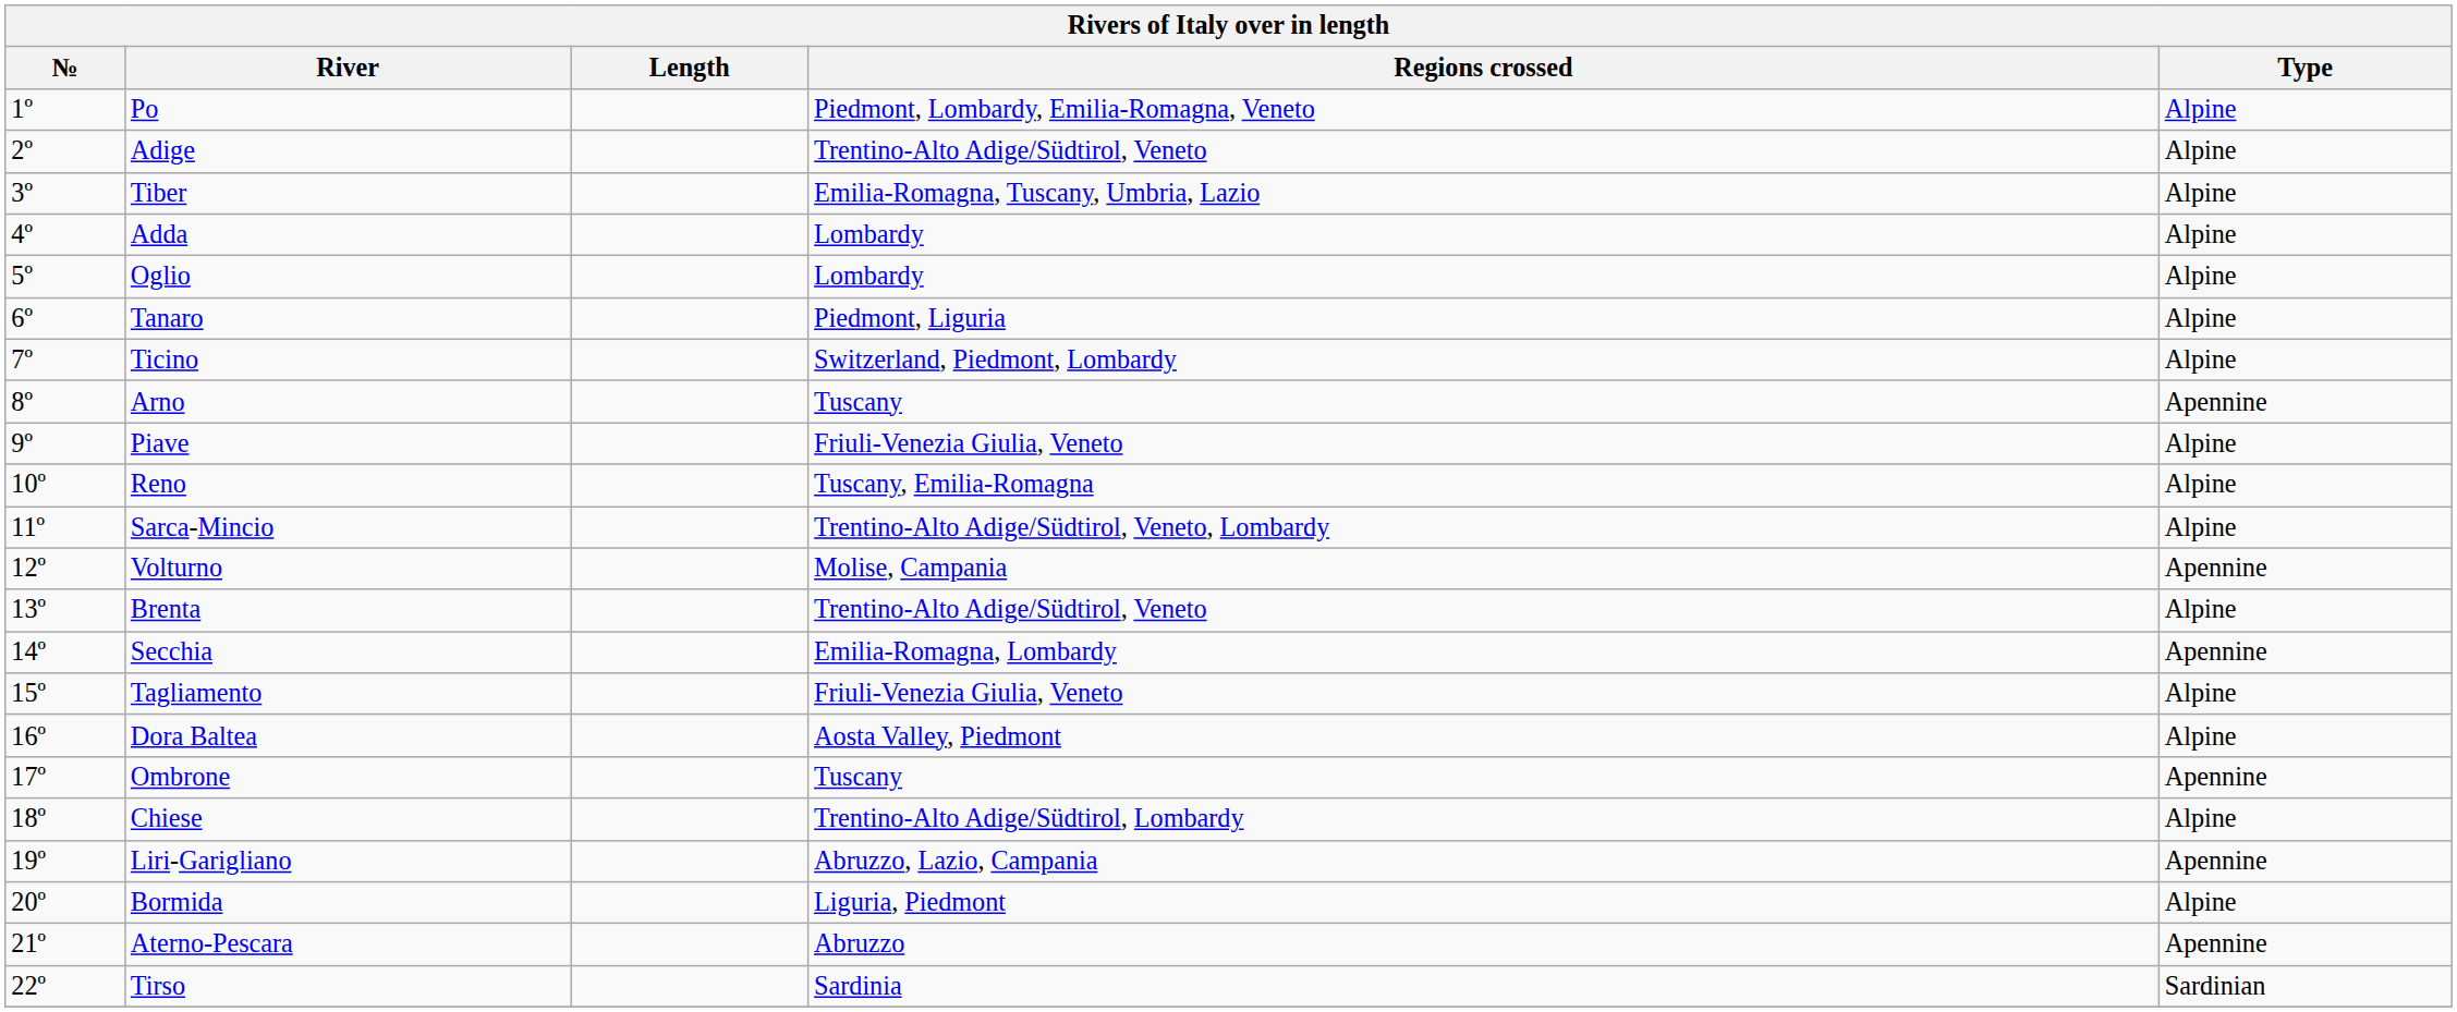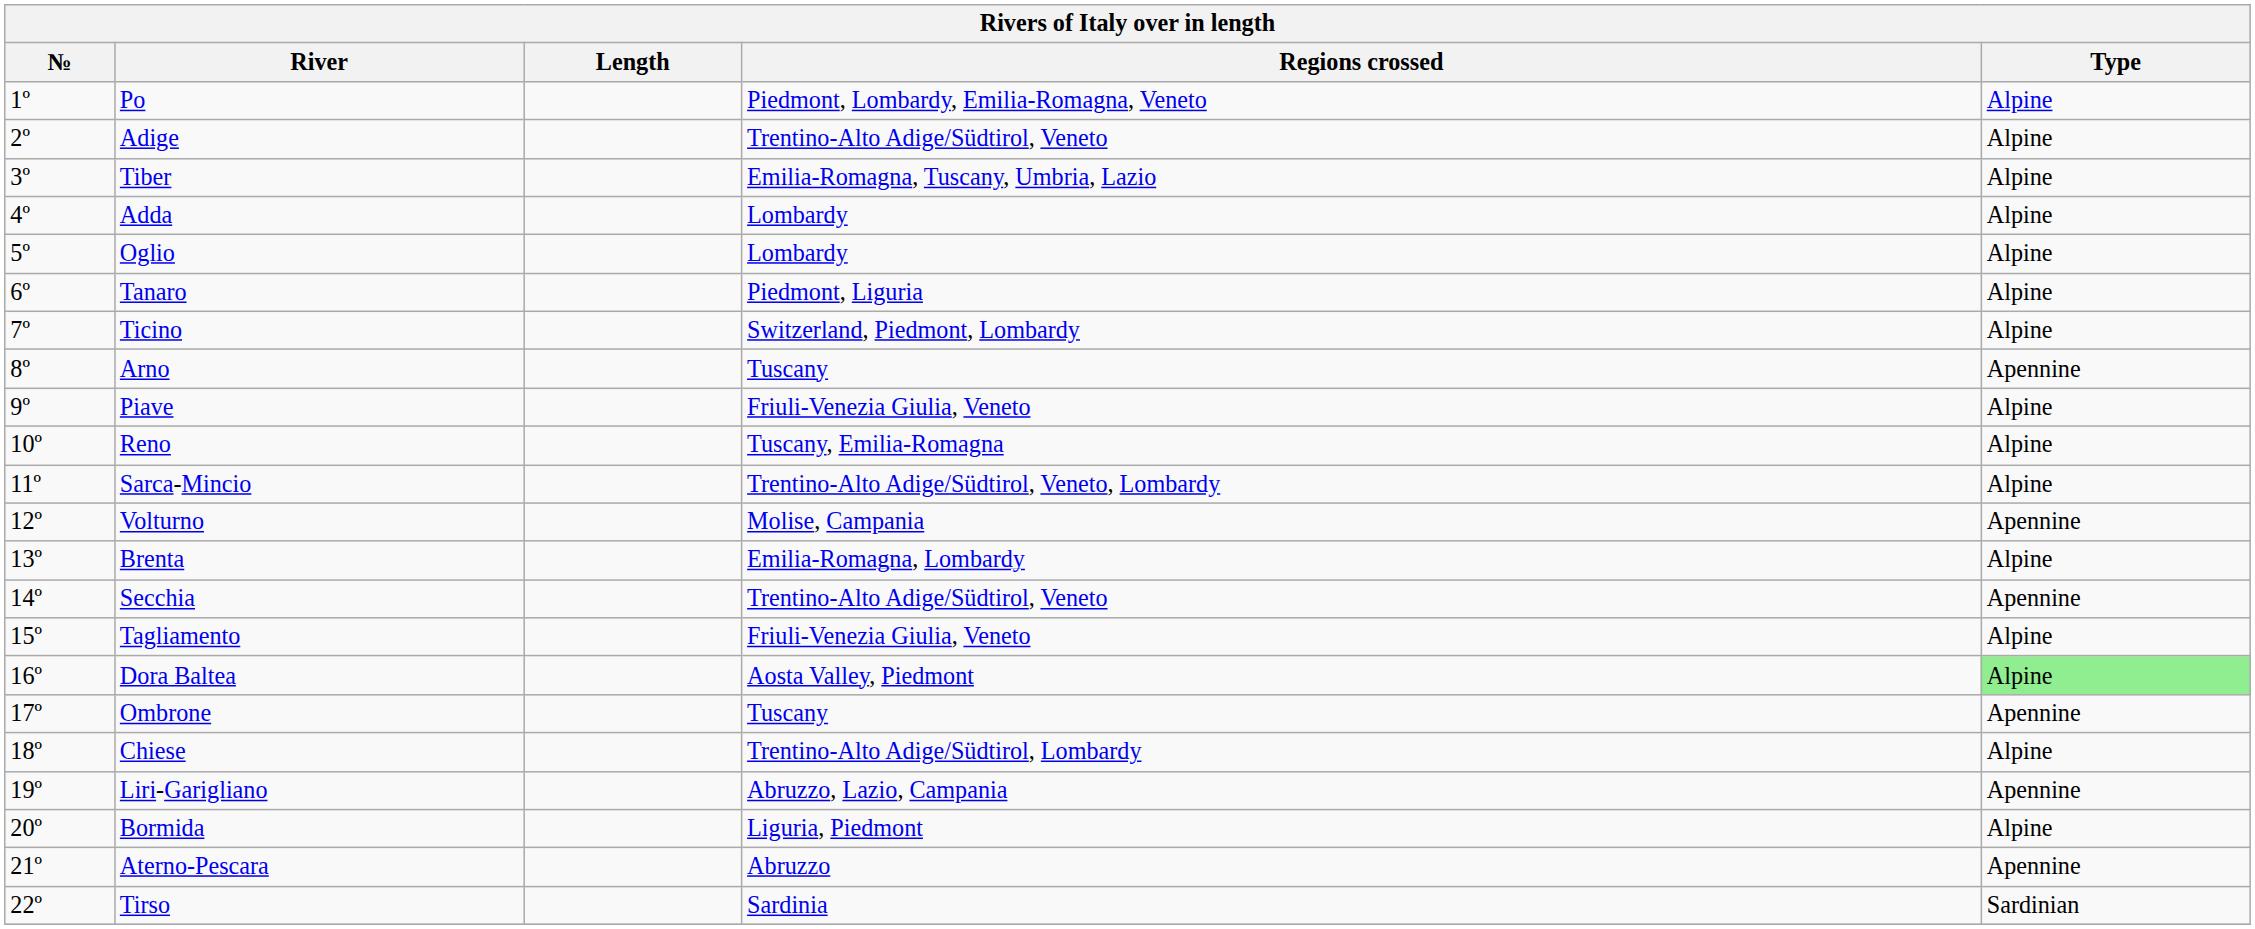 <table class="wikitable" width="75%" style="font-size:100%">
 <tr>
 <th colspan="5">Rivers of Italy over  in length</th>
 </tr>
 <tr>
 <th>№</th>
 <th>River</th>
 <th>Length</th>
 <th>Regions crossed</th>
 <th>Type</th>
 </tr>
 <tr>
 <td>1º</td>
 <td><a href='#'>Po</a></td>
 <td></td>
 <td><a href='#'>Piedmont</a>, <a href='#'>Lombardy</a>, <a href='#'>Emilia-Romagna</a>, <a href='#'>Veneto</a></td>
 <td><a href='#'>Alpine</a></td>
 </tr>
 <tr>
 <td>2º</td>
 <td><a href='#'>Adige</a></td>
 <td></td>
 <td><a href='#'>Trentino-Alto Adige/Südtirol</a>, <a href='#'>Veneto</a></td>
 <td>Alpine</td>
 </tr>
 <tr>
 <td>3º</td>
 <td><a href='#'>Tiber</a></td>
 <td></td>
 <td><a href='#'>Emilia-Romagna</a>, <a href='#'>Tuscany</a>, <a href='#'>Umbria</a>, <a href='#'>Lazio</a></td>
 <td>Alpine</td>
 </tr>
 <tr>
 <td>4º</td>
 <td><a href='#'>Adda</a></td>
 <td></td>
 <td><a href='#'>Lombardy</a></td>
 <td>Alpine</td>
 </tr>
 <tr>
 <td>5º</td>
 <td><a href='#'>Oglio</a></td>
 <td></td>
 <td><a href='#'>Lombardy</a></td>
 <td>Alpine</td>
 </tr>
 <tr>
 <td>6º</td>
 <td><a href='#'>Tanaro</a></td>
 <td></td>
 <td><a href='#'>Piedmont</a>, <a href='#'>Liguria</a></td>
 <td>Alpine</td>
 </tr>
 <tr>
 <td>7º</td>
 <td><a href='#'>Ticino</a></td>
 <td></td>
 <td><a href='#'>Switzerland</a>, <a href='#'>Piedmont</a>, <a href='#'>Lombardy</a></td>
 <td>Alpine</td>
 </tr>
 <tr>
 <td>8º</td>
 <td><a href='#'>Arno</a></td>
 <td></td>
 <td><a href='#'>Tuscany</a></td>
 <td>Apennine</td>
 </tr>
 <tr>
 <td>9º</td>
 <td><a href='#'>Piave</a></td>
 <td></td>
 <td><a href='#'>Friuli-Venezia Giulia</a>, <a href='#'>Veneto</a></td>
 <td>Alpine</td>
 </tr>
 <tr>
 <td>10º</td>
 <td><a href='#'>Reno</a></td>
 <td></td>
 <td><a href='#'>Tuscany</a>, <a href='#'>Emilia-Romagna</a></td>
 <td>Alpine</td>
 </tr>
 <tr>
 <td>11º</td>
 <td><a href='#'>Sarca</a>-<a href='#'>Mincio</a></td>
 <td></td>
 <td><a href='#'>Trentino-Alto Adige/Südtirol</a>, <a href='#'>Veneto</a>, <a href='#'>Lombardy</a></td>
 <td>Alpine</td>
 </tr>
 <tr>
 <td>12º</td>
 <td><a href='#'>Volturno</a></td>
 <td></td>
 <td><a href='#'>Molise</a>, <a href='#'>Campania</a></td>
 <td>Apennine</td>
 </tr>
 <tr>
 <td>13º</td>
 <td><a href='#'>Brenta</a></td>
 <td></td>
-<td><a href='#'>Trentino-Alto Adige/Südtirol</a>, <a href='#'>Veneto</a></td>
+<td><a href='#'>Emilia-Romagna</a>, <a href='#'>Lombardy</a></td>
 <td>Alpine</td>
 </tr>
 <tr>
 <td>14º</td>
 <td><a href='#'>Secchia</a></td>
 <td></td>
-<td><a href='#'>Emilia-Romagna</a>, <a href='#'>Lombardy</a></td>
+<td><a href='#'>Trentino-Alto Adige/Südtirol</a>, <a href='#'>Veneto</a></td>
 <td>Apennine</td>
 </tr>
 <tr>
 <td>15º</td>
 <td><a href='#'>Tagliamento</a></td>
 <td></td>
 <td><a href='#'>Friuli-Venezia Giulia</a>, <a href='#'>Veneto</a></td>
 <td>Alpine</td>
 </tr>
 <tr>
 <td>16º</td>
 <td><a href='#'>Dora Baltea</a></td>
 <td></td>
 <td><a href='#'>Aosta Valley</a>, <a href='#'>Piedmont</a></td>
-<td>Alpine</td>
+<td style="background: lightgreen;">Alpine</td>
 </tr>
 <tr>
 <td>17º</td>
 <td><a href='#'>Ombrone</a></td>
 <td></td>
 <td><a href='#'>Tuscany</a></td>
 <td>Apennine</td>
 </tr>
 <tr>
 <td>18º</td>
 <td><a href='#'>Chiese</a></td>
 <td></td>
 <td><a href='#'>Trentino-Alto Adige/Südtirol</a>, <a href='#'>Lombardy</a></td>
 <td>Alpine</td>
 </tr>
 <tr>
 <td>19º</td>
 <td><a href='#'>Liri</a>-<a href='#'>Garigliano</a></td>
 <td></td>
 <td><a href='#'>Abruzzo</a>, <a href='#'>Lazio</a>, <a href='#'>Campania</a></td>
 <td>Apennine</td>
 </tr>
 <tr>
 <td>20º</td>
 <td><a href='#'>Bormida</a></td>
 <td></td>
 <td><a href='#'>Liguria</a>, <a href='#'>Piedmont</a></td>
 <td>Alpine</td>
 </tr>
 <tr>
 <td>21º</td>
 <td><a href='#'>Aterno-Pescara</a></td>
 <td></td>
 <td><a href='#'>Abruzzo</a></td>
 <td>Apennine</td>
 </tr>
 <tr>
 <td>22º</td>
 <td><a href='#'>Tirso</a></td>
 <td></td>
 <td><a href='#'>Sardinia</a></td>
 <td>Sardinian</td>
 </tr>
 <tr>
 </tr>
 </table>
